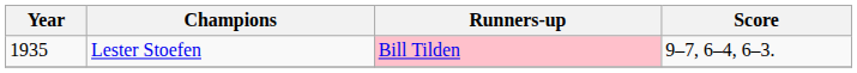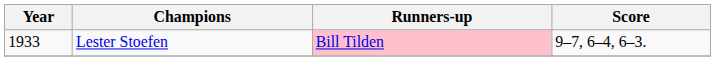 <table class="wikitable" style="font-size:98%;">
 <tr>
 <th style="width:60px;">Year</th>
 <th style="width:230px;">Champions</th>
 <th style="width:230px;">Runners-up</th>
 <th style="width:150px;">Score</th>
 </tr>
 <tr>
-<td>1935</td>
+<td>1933</td>
 <td> <a href='#'>Lester Stoefen</a></td>
 <td style="background: pink;"> <a href='#'>Bill Tilden</a></td>
 <td>9–7, 6–4, 6–3.</td>
 </tr>
 <tr>
 </tr>
 </table>
